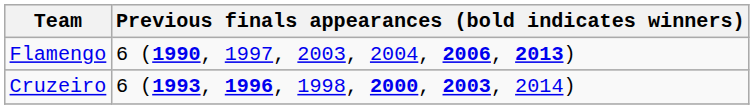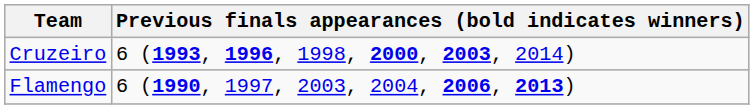 <table class="wikitable">
 <tr>
 <th>Team</th>
 <th>Previous finals appearances (bold indicates winners)</th>
 </tr>
 <tr>
+<td> <a href='#'>Cruzeiro</a></td>
+<td>6 (<strong><a href='#'>1993</a></strong>, <strong><a href='#'>1996</a></strong>, <a href='#'>1998</a>, <strong><a href='#'>2000</a></strong>, <strong><a href='#'>2003</a></strong>, <a href='#'>2014</a>)</td>
+</tr>
+<tr>
 <td> <a href='#'>Flamengo</a></td>
 <td>6 (<strong><a href='#'>1990</a></strong>, <a href='#'>1997</a>, <a href='#'>2003</a>, <a href='#'>2004</a>, <strong><a href='#'>2006</a></strong>, <strong><a href='#'>2013</a></strong>)</td>
 </tr>
-<tr>
-<td> <a href='#'>Cruzeiro</a></td>
-<td>6 (<strong><a href='#'>1993</a></strong>, <strong><a href='#'>1996</a></strong>, <a href='#'>1998</a>, <strong><a href='#'>2000</a></strong>, <strong><a href='#'>2003</a></strong>, <a href='#'>2014</a>)</td>
-</tr>
 </table>
